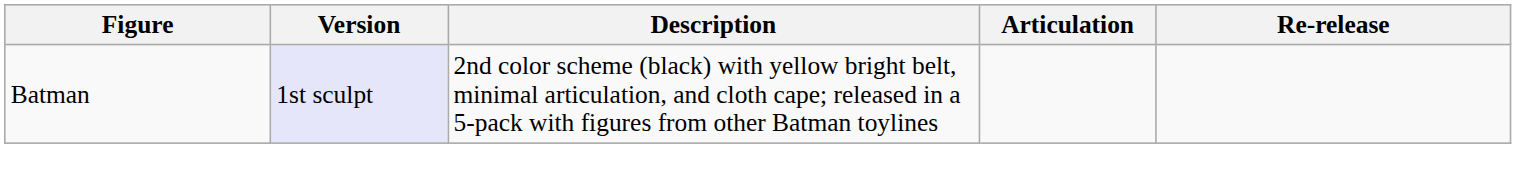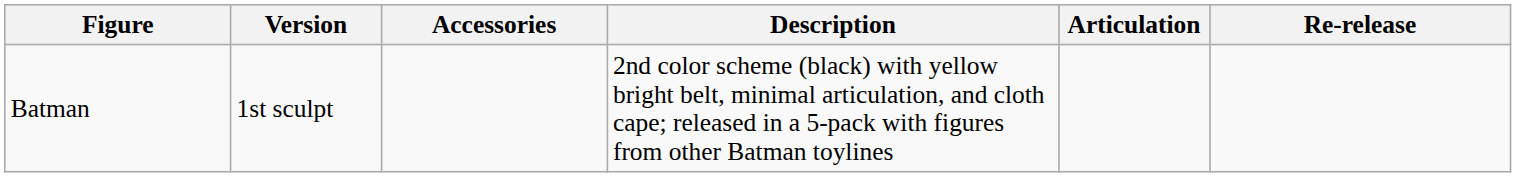 <table class="wikitable" width="75%">
 <tr>
 <th width=15%><strong>Figure</strong></th>
 <th width=10%><strong>Version</strong></th>
+<th width=15%><strong>Accessories</strong></th>
 <th width=30%><strong>Description</strong></th>
 <th width=10%><strong>Articulation</strong></th>
 <th width=20%><strong>Re-release</strong></th>
 </tr>
 <tr>
 <td>Batman</td>
-<td style="background: lavender;">1st sculpt</td>
+<td>1st sculpt</td>
+<td></td>
 <td>2nd color scheme (black) with yellow bright belt, minimal articulation, and cloth cape; released in a 5-pack with figures from other Batman toylines</td>
 <td></td>
 <td></td>
 </tr>
 </table>
